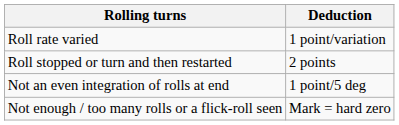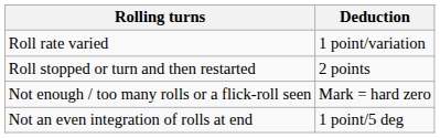 <table class="wikitable">
 <tr>
 <th>Rolling turns</th>
 <th>Deduction</th>
 </tr>
 <tr>
 <td>Roll rate varied</td>
 <td>1 point/variation</td>
 </tr>
 <tr>
 <td>Roll stopped or turn and then restarted</td>
 <td>2 points</td>
 </tr>
 <tr>
+<td>Not enough / too many rolls or a flick-roll seen</td>
+<td>Mark = hard zero</td>
+</tr>
+<tr>
 <td>Not an even integration of rolls at end</td>
 <td>1 point/5 deg</td>
 </tr>
-<tr>
-<td>Not enough / too many rolls or a flick-roll seen</td>
-<td>Mark = hard zero</td>
-</tr>
 </table>
